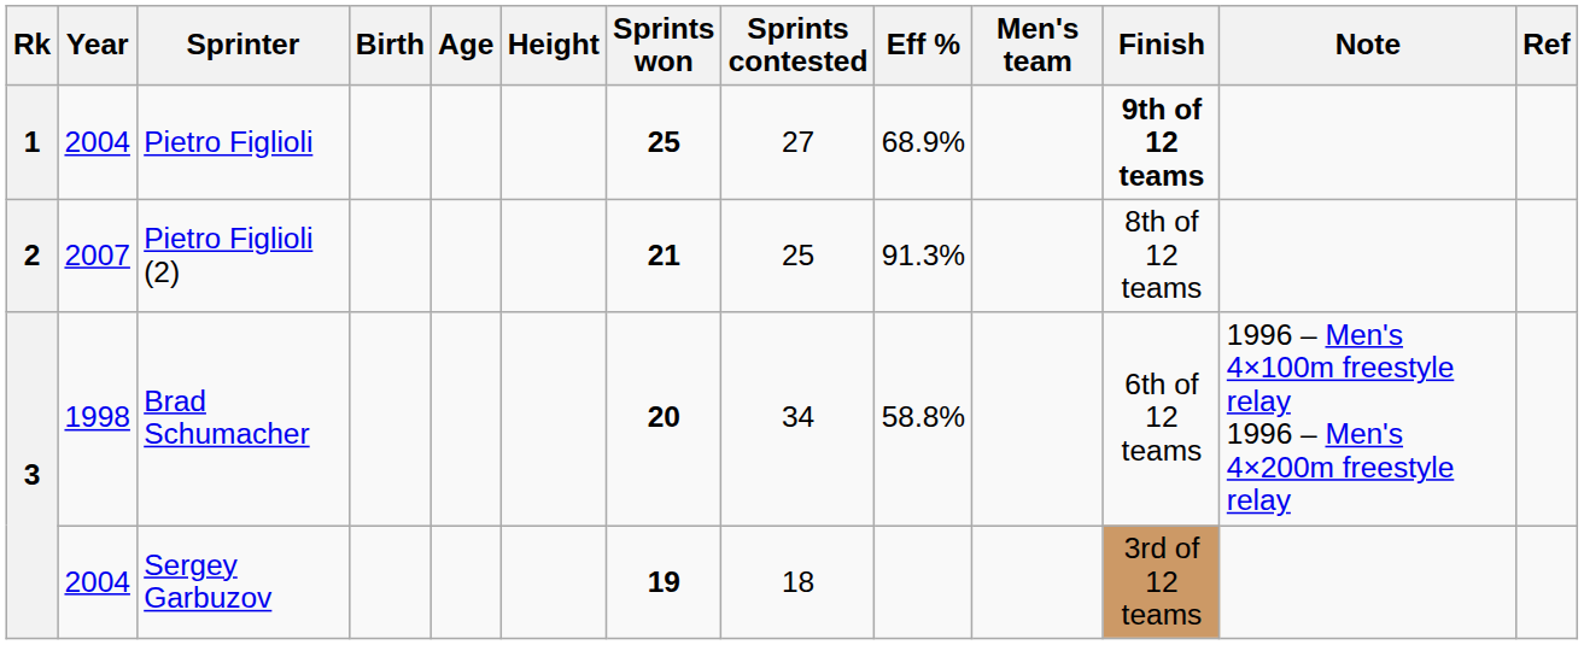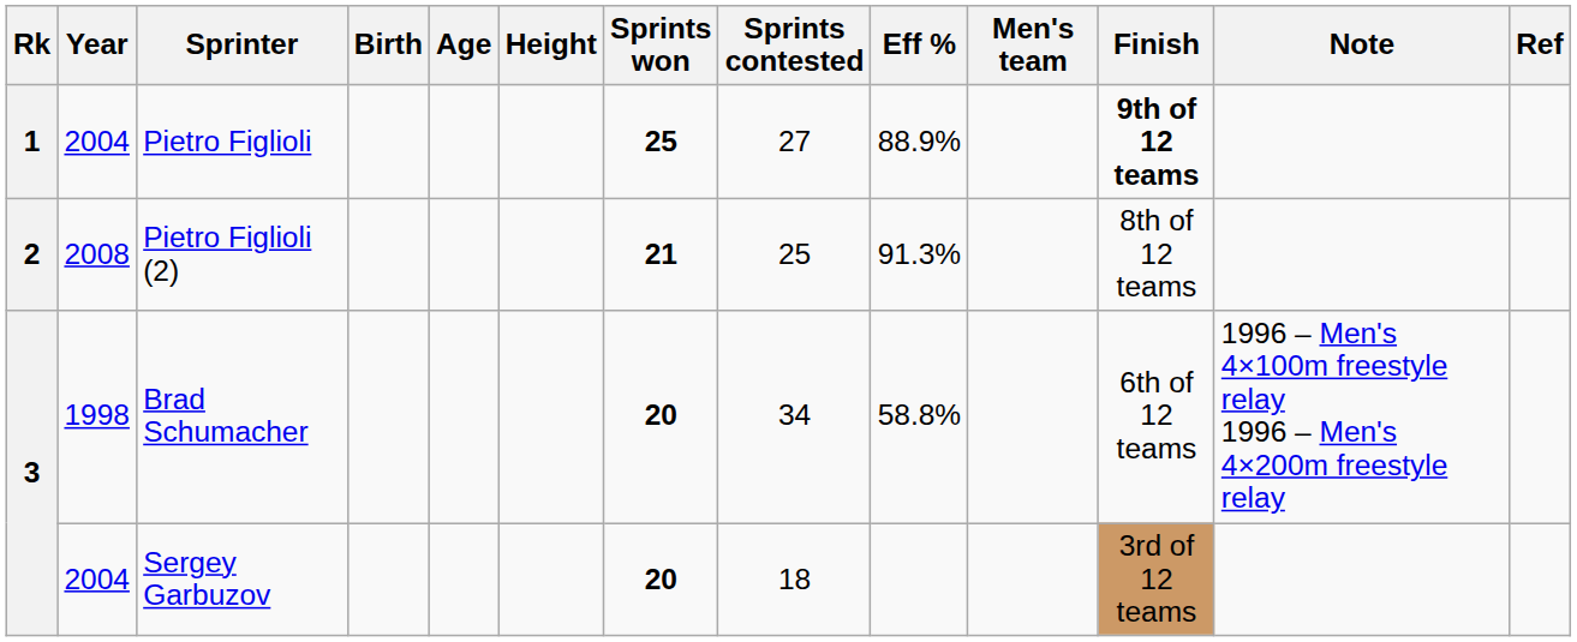 <table class="wikitable sortable sticky-header" style="text-align: center; font-size: 100%; margin-left: 1em;">
 <tr>
 <th scope="col">Rk</th>
 <th scope="col">Year</th>
 <th scope="col">Sprinter</th>
 <th scope="col">Birth</th>
 <th scope="col">Age</th>
 <th scope="col">Height</th>
 <th scope="col">Sprints<br>won</th>
 <th scope="col">Sprints<br>contested</th>
 <th scope="col">Eff %</th>
 <th scope="col">Men's team</th>
 <th scope="col">Finish</th>
 <th scope="col">Note</th>
 <th scope="col" class="unsortable">Ref</th>
 </tr>
 <tr>
 <th scope="row">1</th>
 <td><a href='#'>2004</a></td>
 <td style="text-align: left;" data-sort-value="Figlioli, Pietro"><a href='#'>Pietro Figlioli</a></td>
 <td></td>
 <td></td>
 <td></td>
 <td><strong>25</strong></td>
 <td>27</td>
-<td>68.9%</td>
+<td>88.9%</td>
 <td style="text-align: left;"></td>
 <td><strong>9th of 12<br>teams</strong></td>
 <td style="text-align: left;"></td>
 <td></td>
 </tr>
 <tr>
 <th scope="row">2</th>
-<td><a href='#'>2007</a></td>
+<td><a href='#'>2008</a></td>
 <td style="text-align: left;" data-sort-value="Figlioli, Pietro"><a href='#'>Pietro Figlioli</a> (2)</td>
 <td></td>
 <td></td>
 <td></td>
 <td><strong>21</strong></td>
 <td>25</td>
 <td>91.3%</td>
 <td style="text-align: left;"></td>
 <td>8th of 12<br>teams</td>
 <td style="text-align: left;"></td>
 <td></td>
 </tr>
 <tr>
 <th scope="rowgroup" rowspan="2">3</th>
 <td><a href='#'>1998</a></td>
 <td style="text-align: left;" data-sort-value="Schumacher, Brad"><a href='#'>Brad Schumacher</a></td>
 <td></td>
 <td></td>
 <td></td>
 <td><strong>20</strong></td>
 <td>34</td>
 <td>58.8%</td>
 <td style="text-align: left;"></td>
 <td>6th of 12<br>teams</td>
 <td style="text-align: left;">1996 – <a href='#'>Men's 4×100m freestyle relay</a> <br>1996 – <a href='#'>Men's 4×200m freestyle relay</a> </td>
 <td></td>
 </tr>
 <tr>
 <td><a href='#'>2004</a></td>
 <td style="text-align: left;" data-sort-value="Garbuzov, Sergey"><a href='#'>Sergey Garbuzov</a></td>
 <td></td>
 <td></td>
 <td></td>
-<td><strong>19</strong></td>
+<td><strong>20</strong></td>
 <td>18</td>
 <td><strong></strong></td>
 <td style="text-align: left;"></td>
 <td style="background-color: #cc9966;">3rd of 12<br>teams</td>
 <td style="text-align: left;"></td>
 <td></td>
 </tr>
 </table>
